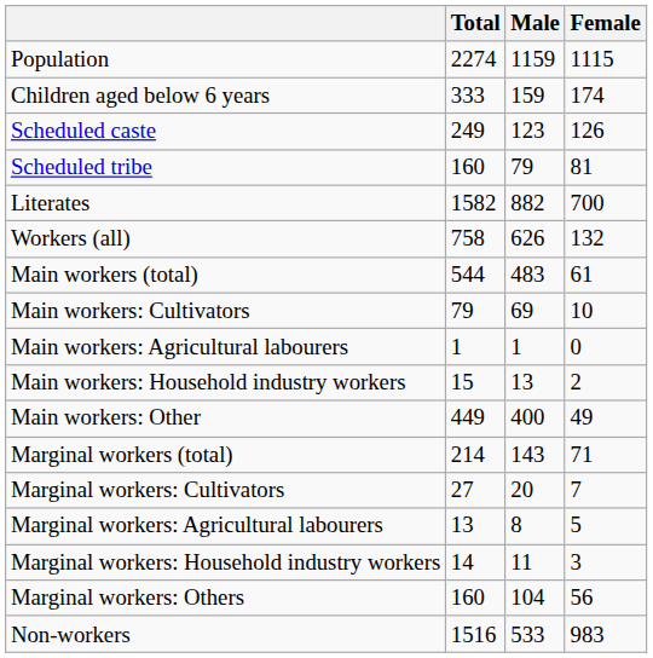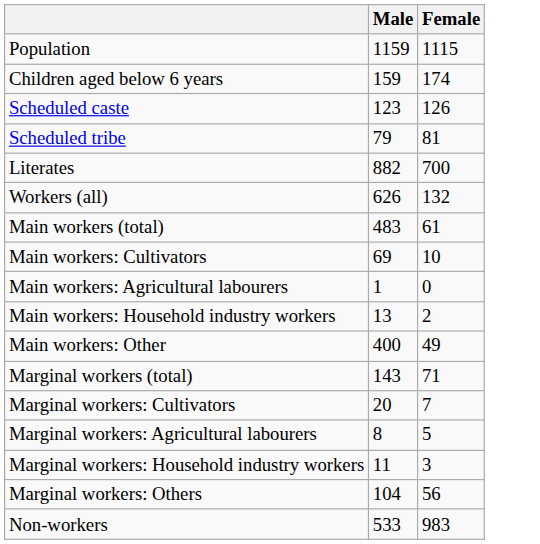 <table class="wikitable sortable">
 <tr>
 <th></th>
-<th>Total</th>
 <th>Male</th>
 <th>Female</th>
 </tr>
 <tr>
 <td>Population</td>
-<td>2274</td>
 <td>1159</td>
 <td>1115</td>
 </tr>
 <tr>
 <td>Children aged below 6 years</td>
-<td>333</td>
 <td>159</td>
 <td>174</td>
 </tr>
 <tr>
 <td><a href='#'>Scheduled caste</a></td>
-<td>249</td>
 <td>123</td>
 <td>126</td>
 </tr>
 <tr>
 <td><a href='#'>Scheduled tribe</a></td>
-<td>160</td>
 <td>79</td>
 <td>81</td>
 </tr>
 <tr>
 <td>Literates</td>
-<td>1582</td>
 <td>882</td>
 <td>700</td>
 </tr>
 <tr>
 <td>Workers (all)</td>
-<td>758</td>
 <td>626</td>
 <td>132</td>
 </tr>
 <tr>
 <td>Main workers (total)</td>
-<td>544</td>
 <td>483</td>
 <td>61</td>
 </tr>
 <tr>
 <td>Main workers: Cultivators</td>
-<td>79</td>
 <td>69</td>
 <td>10</td>
 </tr>
 <tr>
 <td>Main workers: Agricultural labourers</td>
 <td>1</td>
-<td>1</td>
 <td>0</td>
 </tr>
 <tr>
 <td>Main workers: Household industry workers</td>
-<td>15</td>
 <td>13</td>
 <td>2</td>
 </tr>
 <tr>
 <td>Main workers: Other</td>
-<td>449</td>
 <td>400</td>
 <td>49</td>
 </tr>
 <tr>
 <td>Marginal workers (total)</td>
-<td>214</td>
 <td>143</td>
 <td>71</td>
 </tr>
 <tr>
 <td>Marginal workers: Cultivators</td>
-<td>27</td>
 <td>20</td>
 <td>7</td>
 </tr>
 <tr>
 <td>Marginal workers: Agricultural labourers</td>
-<td>13</td>
 <td>8</td>
 <td>5</td>
 </tr>
 <tr>
 <td>Marginal workers: Household industry workers</td>
-<td>14</td>
 <td>11</td>
 <td>3</td>
 </tr>
 <tr>
 <td>Marginal workers: Others</td>
-<td>160</td>
 <td>104</td>
 <td>56</td>
 </tr>
 <tr>
 <td>Non-workers</td>
-<td>1516</td>
 <td>533</td>
 <td>983</td>
 </tr>
 </table>
